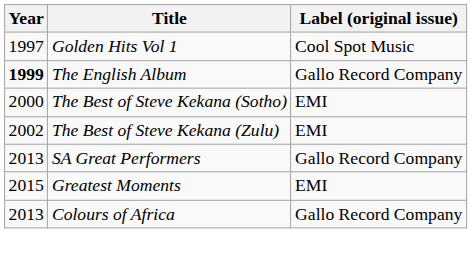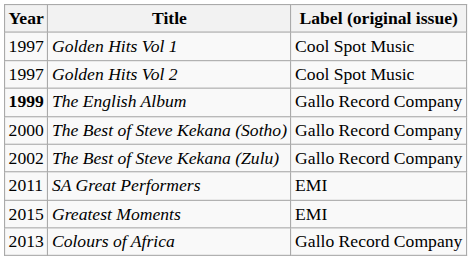 <table class="wikitable">
 <tr>
 <th>Year</th>
 <th>Title</th>
 <th>Label (original issue)</th>
 </tr>
 <tr>
 <td>1997</td>
 <td><em>Golden Hits Vol 1</em></td>
 <td>Cool Spot Music</td>
 </tr>
 <tr>
+<td>1997</td>
+<td><em>Golden Hits Vol 2</em></td>
+<td>Cool Spot Music</td>
+</tr>
+<tr>
 <td><strong>1999</strong></td>
 <td><em>The English Album</em></td>
 <td>Gallo Record Company</td>
 </tr>
 <tr>
 <td>2000</td>
 <td><em>The Best of Steve Kekana (Sotho)</em></td>
-<td>EMI</td>
+<td>Gallo Record Company</td>
 </tr>
 <tr>
 <td>2002</td>
 <td><em>The Best of Steve Kekana (Zulu)</em></td>
-<td>EMI</td>
+<td>Gallo Record Company</td>
 </tr>
 <tr>
-<td>2013</td>
+<td>2011</td>
 <td><em>SA Great Performers</em></td>
-<td>Gallo Record Company</td>
+<td>EMI</td>
 </tr>
 <tr>
 <td>2015</td>
 <td><em>Greatest Moments</em></td>
 <td>EMI</td>
 </tr>
 <tr>
 <td>2013</td>
 <td><em>Colours of Africa</em></td>
 <td>Gallo Record Company</td>
 </tr>
 </table>
